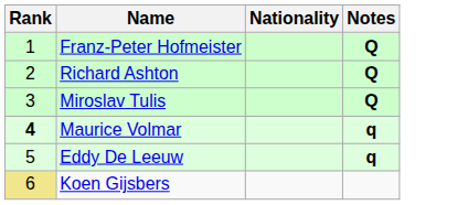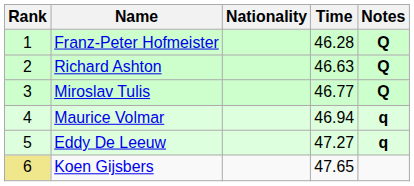 <table class="wikitable sortable" style="text-align:center">
 <tr>
 <th>Rank</th>
 <th>Name</th>
 <th>Nationality</th>
+<th>Time</th>
 <th>Notes</th>
 </tr>
 <tr bgcolor=ccffcc>
 <td>1</td>
 <td align=left><a href='#'>Franz-Peter Hofmeister</a></td>
 <td align=left></td>
+<td>46.28</td>
 <td><strong>Q</strong></td>
 </tr>
 <tr bgcolor=ccffcc>
 <td>2</td>
 <td align=left><a href='#'>Richard Ashton</a></td>
 <td align=left></td>
+<td>46.63</td>
 <td><strong>Q</strong></td>
 </tr>
 <tr bgcolor=ccffcc>
 <td>3</td>
 <td align=left><a href='#'>Miroslav Tulis</a></td>
 <td align=left></td>
+<td>46.77</td>
 <td><strong>Q</strong></td>
 </tr>
 <tr bgcolor=ddffdd>
-<td><strong>4</strong></td>
+<td>4</td>
 <td align=left><a href='#'>Maurice Volmar</a></td>
 <td align=left></td>
+<td>46.94</td>
 <td><strong>q</strong></td>
 </tr>
 <tr bgcolor=ddffdd>
 <td>5</td>
 <td align=left><a href='#'>Eddy De Leeuw</a></td>
 <td align=left></td>
+<td>47.27</td>
 <td><strong>q</strong></td>
 </tr>
 <tr>
 <td style="background: khaki;">6</td>
 <td align=left><a href='#'>Koen Gijsbers</a></td>
 <td align=left></td>
+<td>47.65</td>
 <td></td>
 </tr>
 </table>
